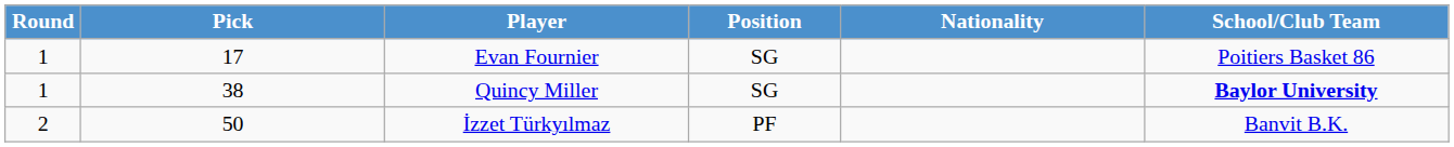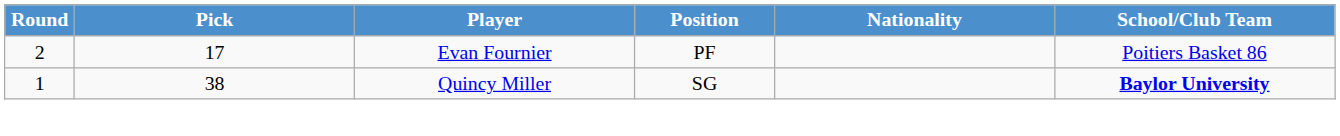 <table class="wikitable sortable sortable">
 <tr>
 <th style="background:#4B90CC; color:white"  width="5%">Round</th>
 <th style="background:#4B90CC; color:white"  width="20%">Pick</th>
 <th style="background:#4B90CC; color:white"  width="20%">Player</th>
 <th style="background:#4B90CC; color:white"  width="10%">Position</th>
 <th style="background:#4B90CC; color:white"  width="20%">Nationality</th>
 <th style="background:#4B90CC; color:white"  width="20%">School/Club Team</th>
 </tr>
 <tr style="text-align: center">
-<td>1</td>
+<td>2</td>
 <td>17</td>
 <td><a href='#'>Evan Fournier</a></td>
-<td>SG</td>
+<td>PF</td>
 <td></td>
 <td><a href='#'>Poitiers Basket 86</a></td>
 </tr>
 <tr style="text-align: center">
 <td>1</td>
 <td>38</td>
 <td><a href='#'>Quincy Miller</a> </td>
 <td>SG</td>
 <td></td>
 <td><strong><a href='#'>Baylor University</a></strong></td>
 </tr>
-<tr style="text-align: center">
-<td>2</td>
-<td>50</td>
-<td><a href='#'>İzzet Türkyılmaz</a></td>
-<td>PF</td>
-<td></td>
-<td><a href='#'>Banvit B.K.</a></td>
-</tr>
 </table>
